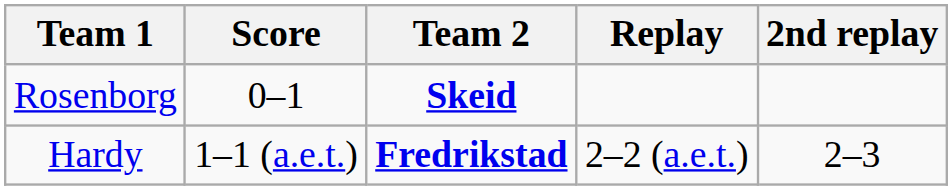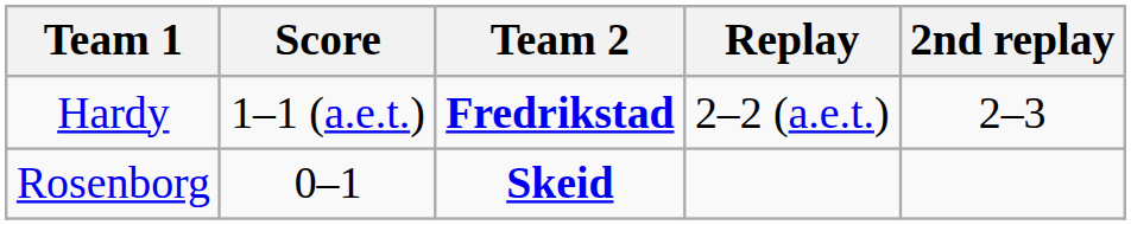 <table class="wikitable" style="text-align: center;">
 <tr>
 <th>Team 1</th>
 <th>Score</th>
 <th>Team 2</th>
 <th>Replay</th>
 <th>2nd replay</th>
 </tr>
 <tr>
+<td><a href='#'>Hardy</a></td>
+<td>1–1 (<a href='#'>a.e.t.</a>)</td>
+<td><strong><a href='#'>Fredrikstad</a></strong></td>
+<td>2–2 (<a href='#'>a.e.t.</a>)</td>
+<td>2–3</td>
+</tr>
+<tr>
 <td><a href='#'>Rosenborg</a></td>
 <td>0–1</td>
 <td><strong><a href='#'>Skeid</a></strong></td>
 <td></td>
 <td></td>
 </tr>
-<tr>
-<td><a href='#'>Hardy</a></td>
-<td>1–1 (<a href='#'>a.e.t.</a>)</td>
-<td><strong><a href='#'>Fredrikstad</a></strong></td>
-<td>2–2 (<a href='#'>a.e.t.</a>)</td>
-<td>2–3</td>
-</tr>
 </table>
